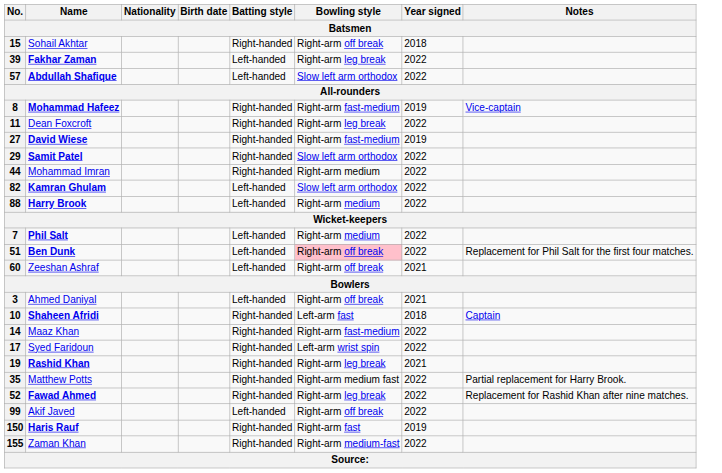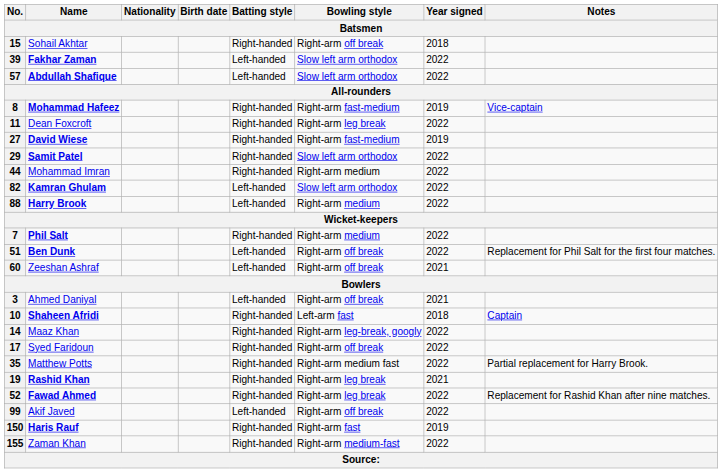 <table class="wikitable sortable">
 <tr style="color:black">
 <th>No.</th>
 <th>Name</th>
 <th>Nationality</th>
 <th>Birth date</th>
 <th>Batting style</th>
 <th>Bowling style</th>
 <th>Year signed</th>
 <th>Notes</th>
 </tr>
 <tr>
 <th colspan="8">Batsmen</th>
 </tr>
 <tr>
 <th>15</th>
 <td><a href='#'>Sohail Akhtar</a></td>
 <td></td>
 <td></td>
 <td>Right-handed</td>
 <td>Right-arm <a href='#'>off break</a></td>
 <td>2018</td>
 <td></td>
 </tr>
 <tr>
 <th>39</th>
 <td><strong><a href='#'>Fakhar Zaman</a></strong></td>
 <td></td>
 <td></td>
 <td>Left-handed</td>
-<td>Right-arm <a href='#'>leg break</a></td>
+<td><a href='#'>Slow left arm orthodox</a></td>
 <td>2022</td>
 <td></td>
 </tr>
 <tr>
 <th>57</th>
 <td><strong><a href='#'>Abdullah Shafique</a></strong></td>
 <td></td>
 <td></td>
 <td>Left-handed</td>
 <td><a href='#'>Slow left arm orthodox</a></td>
 <td>2022</td>
 <td></td>
 </tr>
 <tr>
 <th colspan="8">All-rounders</th>
 </tr>
 <tr>
 <th>8</th>
 <td><strong><a href='#'>Mohammad Hafeez</a></strong></td>
 <td></td>
 <td></td>
 <td>Right-handed</td>
 <td>Right-arm <a href='#'>fast-medium</a></td>
 <td>2019</td>
 <td><a href='#'>Vice-captain</a></td>
 </tr>
 <tr>
 <th>11</th>
 <td><a href='#'>Dean Foxcroft</a></td>
 <td></td>
 <td></td>
 <td>Right-handed</td>
 <td>Right-arm <a href='#'>leg break</a></td>
 <td>2022</td>
 <td></td>
 </tr>
 <tr>
 <th>27</th>
 <td><strong><a href='#'>David Wiese</a></strong></td>
 <td></td>
 <td></td>
 <td>Right-handed</td>
 <td>Right-arm <a href='#'>fast-medium</a></td>
 <td>2019</td>
 <td></td>
 </tr>
 <tr>
 <th>29</th>
 <td><strong><a href='#'>Samit Patel</a></strong></td>
 <td></td>
 <td></td>
 <td>Right-handed</td>
 <td><a href='#'>Slow left arm orthodox</a></td>
 <td>2022</td>
 <td></td>
 </tr>
 <tr>
 <th>44</th>
 <td><a href='#'>Mohammad Imran</a></td>
 <td></td>
 <td></td>
 <td>Right-handed</td>
 <td>Right-arm medium</td>
 <td>2022</td>
 <td></td>
 </tr>
 <tr>
 <th>82</th>
 <td><strong><a href='#'>Kamran Ghulam</a></strong></td>
 <td></td>
 <td></td>
 <td>Left-handed</td>
 <td><a href='#'>Slow left arm orthodox</a></td>
 <td>2022</td>
 <td></td>
 </tr>
 <tr>
 <th>88</th>
 <td><strong><a href='#'>Harry Brook</a></strong></td>
 <td></td>
 <td></td>
 <td>Left-handed</td>
 <td>Right-arm <a href='#'>medium</a></td>
 <td>2022</td>
 <td></td>
 </tr>
 <tr>
 <th colspan="8">Wicket-keepers</th>
 </tr>
 <tr>
 <th>7</th>
 <td><strong><a href='#'>Phil Salt</a></strong></td>
 <td></td>
 <td></td>
-<td>Left-handed</td>
+<td>Right-handed</td>
 <td>Right-arm <a href='#'>medium</a></td>
 <td>2022</td>
 <td></td>
 </tr>
 <tr>
 <th>51</th>
 <td><strong><a href='#'>Ben Dunk</a></strong></td>
 <td></td>
 <td></td>
 <td>Left-handed</td>
-<td style="background: pink;">Right-arm <a href='#'>off break</a></td>
+<td>Right-arm <a href='#'>off break</a></td>
 <td>2022</td>
 <td>Replacement for Phil Salt for the first four matches.</td>
 </tr>
 <tr>
 <th>60</th>
 <td><a href='#'>Zeeshan Ashraf</a></td>
 <td></td>
 <td></td>
 <td>Left-handed</td>
 <td>Right-arm <a href='#'>off break</a></td>
 <td>2021</td>
 <td></td>
 </tr>
 <tr>
 <th colspan="8">Bowlers</th>
 </tr>
 <tr>
 <th>3</th>
 <td><a href='#'>Ahmed Daniyal</a></td>
 <td></td>
 <td></td>
 <td>Left-handed</td>
 <td>Right-arm <a href='#'>off break</a></td>
 <td>2021</td>
 <td></td>
 </tr>
 <tr>
 <th>10</th>
 <td><strong><a href='#'>Shaheen Afridi</a></strong></td>
 <td></td>
 <td></td>
 <td>Right-handed</td>
 <td>Left-arm <a href='#'>fast</a></td>
 <td>2018</td>
 <td><a href='#'>Captain</a></td>
 </tr>
 <tr>
 <th>14</th>
 <td><a href='#'>Maaz Khan</a></td>
 <td></td>
 <td></td>
 <td>Right-handed</td>
-<td>Right-arm <a href='#'>fast-medium</a></td>
+<td>Right-arm <a href='#'>leg-break, googly</a></td>
 <td>2022</td>
 <td></td>
 </tr>
 <tr>
 <th>17</th>
 <td><a href='#'>Syed Faridoun</a></td>
 <td></td>
 <td></td>
 <td>Right-handed</td>
-<td>Left-arm <a href='#'>wrist spin</a></td>
+<td>Right-arm <a href='#'>off break</a></td>
 <td>2022</td>
-<td></td>
-</tr>
-<tr>
-<th>19</th>
-<td><strong><a href='#'>Rashid Khan</a></strong></td>
-<td></td>
-<td></td>
-<td>Right-handed</td>
-<td>Right-arm <a href='#'>leg break</a></td>
-<td>2021</td>
 <td></td>
 </tr>
 <tr>
 <th>35</th>
 <td><a href='#'>Matthew Potts</a></td>
 <td></td>
 <td></td>
 <td>Right-handed</td>
 <td>Right-arm medium fast</td>
 <td>2022</td>
 <td>Partial replacement for Harry Brook.</td>
+</tr>
+<tr>
+<th>19</th>
+<td><strong><a href='#'>Rashid Khan</a></strong></td>
+<td></td>
+<td></td>
+<td>Right-handed</td>
+<td>Right-arm <a href='#'>leg break</a></td>
+<td>2021</td>
+<td></td>
 </tr>
 <tr>
 <th>52</th>
 <td><strong><a href='#'>Fawad Ahmed</a></strong></td>
 <td></td>
 <td></td>
 <td>Right-handed</td>
 <td>Right-arm <a href='#'>leg break</a></td>
 <td>2022</td>
 <td>Replacement for Rashid Khan after nine matches.</td>
 </tr>
 <tr>
 <th>99</th>
 <td><a href='#'>Akif Javed</a></td>
 <td></td>
 <td></td>
 <td>Left-handed</td>
 <td>Right-arm <a href='#'>off break</a></td>
 <td>2022</td>
 <td></td>
 </tr>
 <tr>
 <th>150</th>
 <td><strong><a href='#'>Haris Rauf</a></strong></td>
 <td></td>
 <td></td>
 <td>Right-handed</td>
 <td>Right-arm <a href='#'>fast</a></td>
 <td>2019</td>
 <td></td>
 </tr>
 <tr>
 <th>155</th>
 <td><a href='#'>Zaman Khan</a></td>
 <td></td>
 <td></td>
 <td>Right-handed</td>
 <td>Right-arm <a href='#'>medium-fast</a></td>
 <td>2022</td>
 <td></td>
 </tr>
 <tr>
 <th colspan="8">Source: </th>
 </tr>
 </table>
